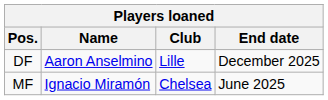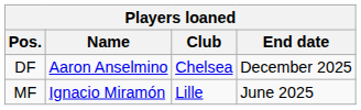 <table class="wikitable" style="font-size:95%;">
 <tr>
 <th colspan="6">Players loaned</th>
 </tr>
 <tr>
 <th>Pos.</th>
 <th>Name</th>
 <th>Club</th>
 <th>End date</th>
 </tr>
 <tr>
 <td align="center">DF</td>
 <td> <a href='#'>Aaron Anselmino</a></td>
-<td> <a href='#'>Lille</a></td>
+<td> <a href='#'>Chelsea</a></td>
 <td>December 2025</td>
 </tr>
 <tr>
 <td align="center">MF</td>
 <td> <a href='#'>Ignacio Miramón</a></td>
-<td> <a href='#'>Chelsea</a></td>
+<td> <a href='#'>Lille</a></td>
 <td>June 2025</td>
 </tr>
 </table>
